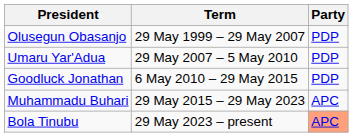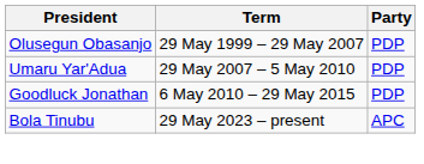 <table class="wikitable">
 <tr>
 <th>President</th>
 <th>Term</th>
 <th>Party</th>
 </tr>
 <tr>
 <td><a href='#'>Olusegun Obasanjo</a></td>
 <td>29 May 1999 – 29 May 2007</td>
 <td><a href='#'>PDP</a></td>
 </tr>
 <tr>
 <td><a href='#'>Umaru Yar'Adua</a></td>
 <td>29 May 2007 – 5 May 2010</td>
 <td><a href='#'>PDP</a></td>
 </tr>
 <tr>
 <td><a href='#'>Goodluck Jonathan</a></td>
 <td>6 May 2010 – 29 May 2015</td>
 <td><a href='#'>PDP</a></td>
 </tr>
 <tr>
-<td><a href='#'>Muhammadu Buhari</a></td>
-<td>29 May 2015 – 29 May 2023</td>
+<td><a href='#'>Bola Tinubu</a></td>
+<td>29 May 2023 – present</td>
 <td><a href='#'>APC</a></td>
 </tr>
-<tr>
-<td><a href='#'>Bola Tinubu</a></td>
-<td>29 May 2023 – present</td>
-<td style="background: lightsalmon;"><a href='#'>APC</a></td>
-</tr>
 </table>
